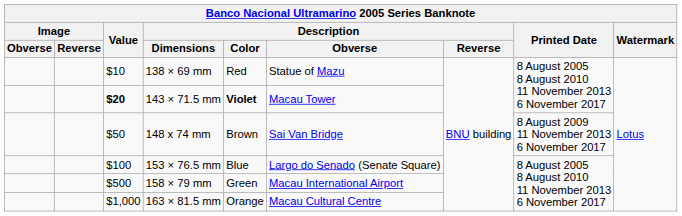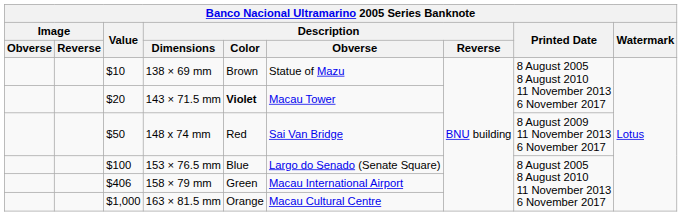 <table class="wikitable" style="font-size: 90%">
 <tr>
 <th colspan="9"><a href='#'>Banco Nacional Ultramarino</a> 2005 Series Banknote</th>
 </tr>
 <tr>
 <th colspan="2">Image</th>
 <th rowspan="2">Value</th>
 <th colspan="4">Description</th>
 <th rowspan="2">Printed Date</th>
 <th rowspan="2">Watermark</th>
 </tr>
 <tr>
 <th>Obverse</th>
 <th>Reverse</th>
 <th>Dimensions</th>
 <th>Color</th>
 <th>Obverse</th>
 <th>Reverse</th>
 </tr>
 <tr>
 <td style="text-align:center"></td>
 <td style="text-align:center"></td>
 <td>$10</td>
 <td>138 × 69 mm</td>
-<td>Red</td>
+<td>Brown</td>
 <td>Statue of <a href='#'>Mazu</a></td>
 <td rowspan="6"><a href='#'>BNU</a> building</td>
 <td rowspan="2">8 August 2005 <br> 8 August 2010<br>11 November 2013<br>6 November 2017</td>
 <td rowspan="6"><a href='#'>Lotus</a></td>
 </tr>
 <tr>
 <td style="text-align:center"></td>
 <td style="text-align:center"></td>
-<td><strong>$20</strong></td>
+<td>$20</td>
 <td>143 × 71.5 mm</td>
 <td><strong>Violet</strong></td>
 <td><a href='#'>Macau Tower</a></td>
 </tr>
 <tr>
 <td style="text-align:center"></td>
 <td style="text-align:center"></td>
 <td>$50</td>
 <td>148 x 74 mm</td>
-<td>Brown</td>
+<td>Red</td>
 <td><a href='#'>Sai Van Bridge</a></td>
 <td>8 August 2009 <br> 11 November 2013<br>6 November 2017</td>
 </tr>
 <tr>
 <td style="text-align:center"></td>
 <td style="text-align:center"></td>
 <td>$100</td>
 <td>153 × 76.5 mm</td>
 <td>Blue</td>
 <td><a href='#'>Largo do Senado</a> (Senate Square)</td>
 <td rowspan="3">8 August 2005 <br> 8 August 2010 <br> 11 November 2013<br>6 November 2017</td>
 </tr>
 <tr>
 <td style="text-align:center"></td>
 <td style="text-align:center"></td>
-<td>$500</td>
+<td>$406</td>
 <td>158 × 79 mm</td>
 <td>Green</td>
 <td><a href='#'>Macau International Airport</a></td>
 </tr>
 <tr>
 <td style="text-align:center"></td>
 <td style="text-align:center"></td>
 <td>$1,000</td>
 <td>163 × 81.5 mm</td>
 <td>Orange</td>
 <td link-zh><a href='#'>Macau Cultural Centre</a></td>
 </tr>
 </table>
